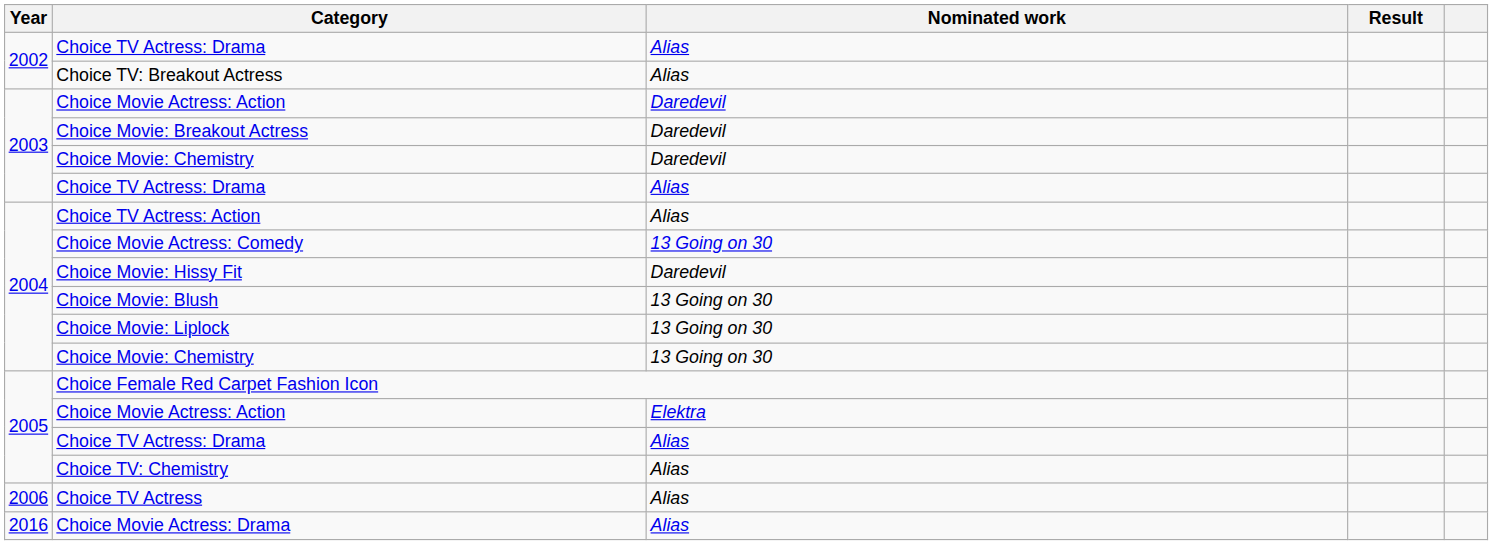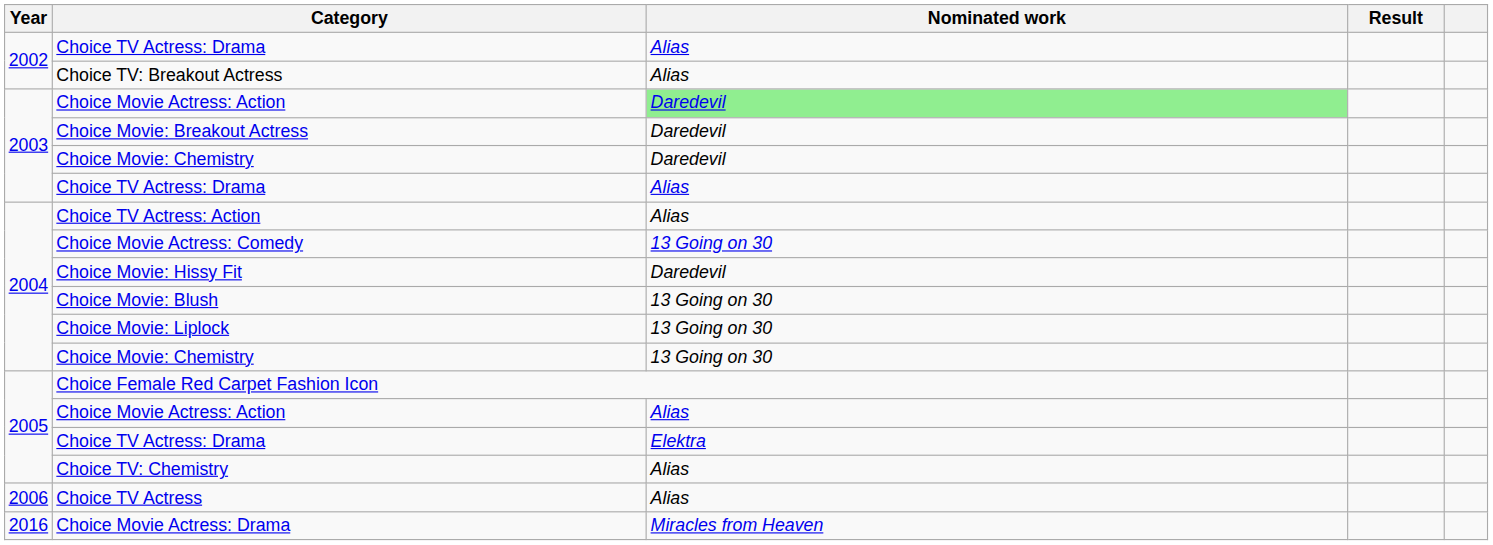 <table class="wikitable sortable">
 <tr>
 <th scope="col" style="width:1em;">Year</th>
 <th scope="col" style="width:33em;">Category</th>
 <th scope="col" style="width:39em;">Nominated work</th>
 <th scope="col" style="width:5em;">Result</th>
 <th scope="col" style="width:2em;" class="unsortable"></th>
 </tr>
 <tr>
 <td rowspan="2"><a href='#'>2002</a></td>
 <td><a href='#'>Choice TV Actress: Drama</a></td>
 <td><em><a href='#'>Alias</a></em></td>
 <td></td>
 <td></td>
 </tr>
 <tr>
 <td>Choice TV: Breakout Actress</td>
 <td><em>Alias</em></td>
 <td></td>
 <td></td>
 </tr>
 <tr>
 <td rowspan="4"><a href='#'>2003</a></td>
 <td><a href='#'>Choice Movie Actress: Action</a></td>
-<td><em><a href='#'>Daredevil</a></em></td>
+<td style="background: lightgreen;"><em><a href='#'>Daredevil</a></em></td>
 <td></td>
 <td></td>
 </tr>
 <tr>
 <td><a href='#'>Choice Movie: Breakout Actress</a></td>
 <td><em>Daredevil</em></td>
 <td></td>
 <td></td>
 </tr>
 <tr>
 <td><a href='#'>Choice Movie: Chemistry</a> </td>
 <td><em>Daredevil</em></td>
 <td></td>
 <td></td>
 </tr>
 <tr>
 <td><a href='#'>Choice TV Actress: Drama</a></td>
 <td><em><a href='#'>Alias</a></em></td>
 <td></td>
 <td></td>
 </tr>
 <tr>
 <td rowspan="6"><a href='#'>2004</a></td>
 <td><a href='#'>Choice TV Actress: Action</a></td>
 <td><em>Alias</em></td>
 <td></td>
 <td></td>
 </tr>
 <tr>
 <td><a href='#'>Choice Movie Actress: Comedy</a></td>
 <td><em><a href='#'>13 Going on 30</a></em></td>
 <td></td>
 <td></td>
 </tr>
 <tr>
 <td><a href='#'>Choice Movie: Hissy Fit</a></td>
 <td><em>Daredevil</em></td>
 <td></td>
 <td></td>
 </tr>
 <tr>
 <td><a href='#'>Choice Movie: Blush</a></td>
 <td><em>13 Going on 30</em></td>
 <td></td>
 <td></td>
 </tr>
 <tr>
 <td><a href='#'>Choice Movie: Liplock</a> </td>
 <td><em>13 Going on 30</em></td>
 <td></td>
 <td></td>
 </tr>
 <tr>
 <td><a href='#'>Choice Movie: Chemistry</a> </td>
 <td><em>13 Going on 30</em></td>
 <td></td>
 <td></td>
 </tr>
 <tr>
 <td rowspan="4"><a href='#'>2005</a></td>
 <td colspan="2"><a href='#'>Choice Female Red Carpet Fashion Icon</a></td>
 <td></td>
 <td></td>
 </tr>
 <tr>
 <td><a href='#'>Choice Movie Actress: Action</a></td>
-<td><em><a href='#'>Elektra</a></em></td>
+<td><em><a href='#'>Alias</a></em></td>
 <td></td>
 <td></td>
 </tr>
 <tr>
 <td><a href='#'>Choice TV Actress: Drama</a></td>
-<td><em><a href='#'>Alias</a></em></td>
+<td><em><a href='#'>Elektra</a></em></td>
 <td></td>
 <td></td>
 </tr>
 <tr>
 <td><a href='#'>Choice TV: Chemistry</a> </td>
 <td><em>Alias</em></td>
 <td></td>
 <td></td>
 </tr>
 <tr>
 <td><a href='#'>2006</a></td>
 <td><a href='#'>Choice TV Actress</a></td>
 <td><em>Alias</em></td>
 <td></td>
 <td></td>
 </tr>
 <tr>
 <td><a href='#'>2016</a></td>
 <td><a href='#'>Choice Movie Actress: Drama</a></td>
-<td><em><a href='#'>Alias</a></em></td>
+<td><em><a href='#'>Miracles from Heaven</a></em></td>
 <td></td>
 <td></td>
 </tr>
 </table>
